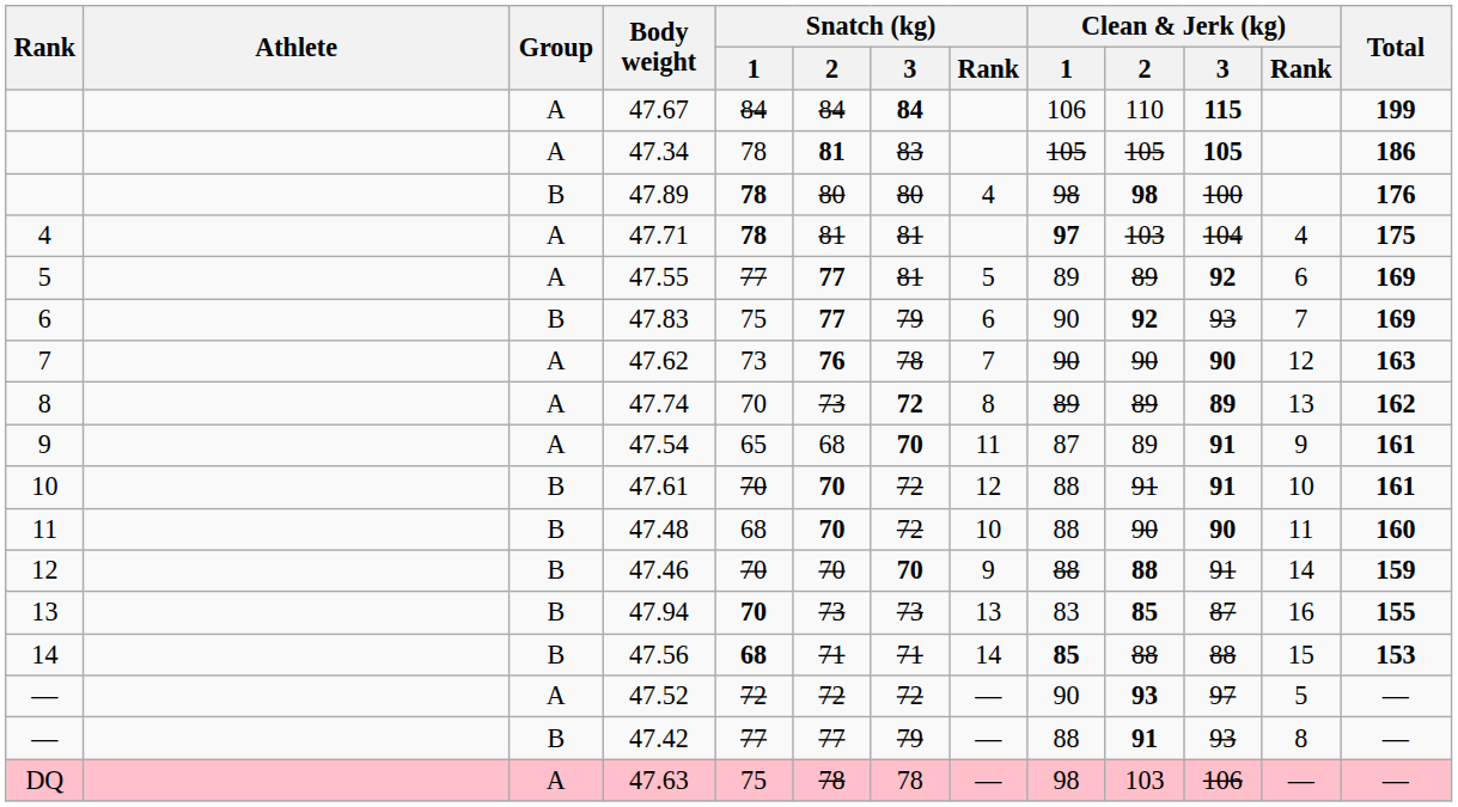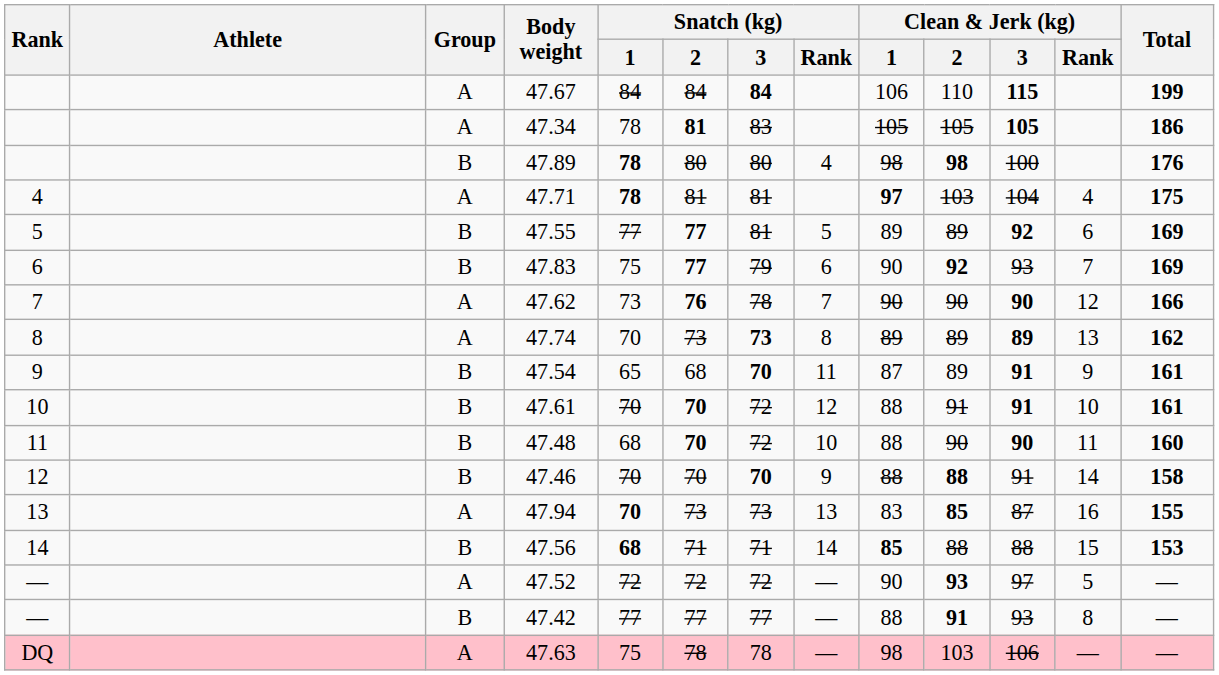 <table class = "wikitable" style="text-align:center;">
 <tr>
 <th rowspan=2 width=40>Rank</th>
 <th rowspan=2 width=250>Athlete</th>
 <th rowspan=2 width=50>Group</th>
 <th rowspan=2 width=60>Body weight</th>
 <th colspan=4>Snatch (kg)</th>
 <th colspan=4>Clean & Jerk (kg)</th>
 <th rowspan=2 width=60>Total</th>
 </tr>
 <tr>
 <th width=40>1</th>
 <th width=40>2</th>
 <th width=40>3</th>
 <th width=40>Rank</th>
 <th width=40>1</th>
 <th width=40>2</th>
 <th width=40>3</th>
 <th width=40>Rank</th>
 </tr>
 <tr>
 <td></td>
 <td align=left></td>
 <td>A</td>
 <td>47.67</td>
 <td><s>84</s></td>
 <td><s>84</s></td>
 <td><strong>84</strong></td>
 <td></td>
 <td>106</td>
 <td>110</td>
 <td><strong>115</strong></td>
 <td></td>
 <td><strong>199</strong></td>
 </tr>
 <tr>
 <td></td>
 <td align=left></td>
 <td>A</td>
 <td>47.34</td>
 <td>78</td>
 <td><strong>81</strong></td>
 <td><s>83</s></td>
 <td></td>
 <td><s>105</s></td>
 <td><s>105</s></td>
 <td><strong>105</strong></td>
 <td></td>
 <td><strong>186</strong></td>
 </tr>
 <tr>
 <td></td>
 <td align=left></td>
 <td>B</td>
 <td>47.89</td>
 <td><strong>78</strong></td>
 <td><s>80</s></td>
 <td><s>80</s></td>
 <td>4</td>
 <td><s>98</s></td>
 <td><strong>98</strong></td>
 <td><s>100</s></td>
 <td></td>
 <td><strong>176</strong></td>
 </tr>
 <tr>
 <td>4</td>
 <td align=left></td>
 <td>A</td>
 <td>47.71</td>
 <td><strong>78</strong></td>
 <td><s>81</s></td>
 <td><s>81</s></td>
 <td></td>
 <td><strong>97</strong></td>
 <td><s>103</s></td>
 <td><s>104</s></td>
 <td>4</td>
 <td><strong>175</strong></td>
 </tr>
 <tr>
 <td>5</td>
 <td align=left></td>
-<td>A</td>
+<td>B</td>
 <td>47.55</td>
 <td><s>77</s></td>
 <td><strong>77</strong></td>
 <td><s>81</s></td>
 <td>5</td>
 <td>89</td>
 <td><s>89</s></td>
 <td><strong>92</strong></td>
 <td>6</td>
 <td><strong>169</strong></td>
 </tr>
 <tr>
 <td>6</td>
 <td align=left></td>
 <td>B</td>
 <td>47.83</td>
 <td>75</td>
 <td><strong>77</strong></td>
 <td><s>79</s></td>
 <td>6</td>
 <td>90</td>
 <td><strong>92</strong></td>
 <td><s>93</s></td>
 <td>7</td>
 <td><strong>169</strong></td>
 </tr>
 <tr>
 <td>7</td>
 <td align=left></td>
 <td>A</td>
 <td>47.62</td>
 <td>73</td>
 <td><strong>76</strong></td>
 <td><s>78</s></td>
 <td>7</td>
 <td><s>90</s></td>
 <td><s>90</s></td>
 <td><strong>90</strong></td>
 <td>12</td>
-<td><strong>163</strong></td>
+<td><strong>166</strong></td>
 </tr>
 <tr>
 <td>8</td>
 <td align=left></td>
 <td>A</td>
 <td>47.74</td>
 <td>70</td>
 <td><s>73</s></td>
-<td><strong>72</strong></td>
+<td><strong>73</strong></td>
 <td>8</td>
 <td><s>89</s></td>
 <td><s>89</s></td>
 <td><strong>89</strong></td>
 <td>13</td>
 <td><strong>162</strong></td>
 </tr>
 <tr>
 <td>9</td>
 <td align=left></td>
-<td>A</td>
+<td>B</td>
 <td>47.54</td>
 <td>65</td>
 <td>68</td>
 <td><strong>70</strong></td>
 <td>11</td>
 <td>87</td>
 <td>89</td>
 <td><strong>91</strong></td>
 <td>9</td>
 <td><strong>161</strong></td>
 </tr>
 <tr>
 <td>10</td>
 <td align=left></td>
 <td>B</td>
 <td>47.61</td>
 <td><s>70</s></td>
 <td><strong>70</strong></td>
 <td><s>72</s></td>
 <td>12</td>
 <td>88</td>
 <td><s>91</s></td>
 <td><strong>91</strong></td>
 <td>10</td>
 <td><strong>161</strong></td>
 </tr>
 <tr>
 <td>11</td>
 <td align=left></td>
 <td>B</td>
 <td>47.48</td>
 <td>68</td>
 <td><strong>70</strong></td>
 <td><s>72</s></td>
 <td>10</td>
 <td>88</td>
 <td><s>90</s></td>
 <td><strong>90</strong></td>
 <td>11</td>
 <td><strong>160</strong></td>
 </tr>
 <tr>
 <td>12</td>
 <td align=left></td>
 <td>B</td>
 <td>47.46</td>
 <td><s>70</s></td>
 <td><s>70</s></td>
 <td><strong>70</strong></td>
 <td>9</td>
 <td><s>88</s></td>
 <td><strong>88</strong></td>
 <td><s>91</s></td>
 <td>14</td>
-<td><strong>159</strong></td>
+<td><strong>158</strong></td>
 </tr>
 <tr>
 <td>13</td>
 <td align=left></td>
-<td>B</td>
+<td>A</td>
 <td>47.94</td>
 <td><strong>70</strong></td>
 <td><s>73</s></td>
 <td><s>73</s></td>
 <td>13</td>
 <td>83</td>
 <td><strong>85</strong></td>
 <td><s>87</s></td>
 <td>16</td>
 <td><strong>155</strong></td>
 </tr>
 <tr>
 <td>14</td>
 <td align=left></td>
 <td>B</td>
 <td>47.56</td>
 <td><strong>68</strong></td>
 <td><s>71</s></td>
 <td><s>71</s></td>
 <td>14</td>
 <td><strong>85</strong></td>
 <td><s>88</s></td>
 <td><s>88</s></td>
 <td>15</td>
 <td><strong>153</strong></td>
 </tr>
 <tr>
 <td>—</td>
 <td align=left></td>
 <td>A</td>
 <td>47.52</td>
 <td><s>72</s></td>
 <td><s>72</s></td>
 <td><s>72</s></td>
 <td>—</td>
 <td>90</td>
 <td><strong>93</strong></td>
 <td><s>97</s></td>
 <td>5</td>
 <td>—</td>
 </tr>
 <tr>
 <td>—</td>
 <td align=left></td>
 <td>B</td>
 <td>47.42</td>
 <td><s>77</s></td>
 <td><s>77</s></td>
-<td><s>79</s></td>
+<td><s>77</s></td>
 <td>—</td>
 <td>88</td>
 <td><strong>91</strong></td>
 <td><s>93</s></td>
 <td>8</td>
 <td>—</td>
 </tr>
 <tr bgcolor=pink>
 <td>DQ</td>
 <td align=left></td>
 <td>A</td>
 <td>47.63</td>
 <td>75</td>
 <td><s>78</s></td>
 <td>78</td>
 <td>—</td>
 <td>98</td>
 <td>103</td>
 <td><s>106</s></td>
 <td>—</td>
 <td>—</td>
 </tr>
 </table>
